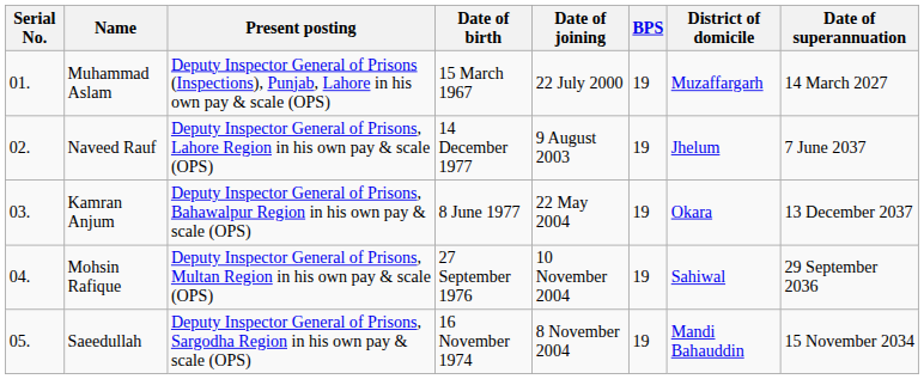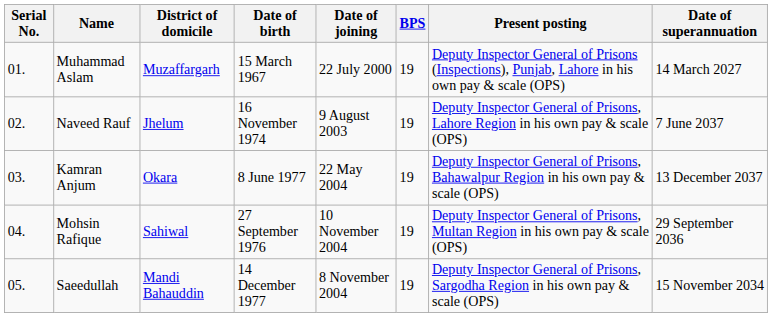 <table class="wikitable">
 <tr>
 <th>Serial No.</th>
 <th>Name</th>
-<th>Present posting</th>
+<th>District of domicile</th>
 <th>Date of birth</th>
 <th>Date of joining</th>
 <th><a href='#'>BPS</a></th>
-<th>District of domicile</th>
+<th>Present posting</th>
 <th>Date of superannuation</th>
 </tr>
 <tr>
 <td>01.</td>
 <td>Muhammad Aslam</td>
-<td><a href='#'>Deputy Inspector General of Prisons</a> (<a href='#'>Inspections</a>), <a href='#'>Punjab</a>, <a href='#'>Lahore</a> in his own pay & scale (OPS)</td>
+<td><a href='#'>Muzaffargarh</a></td>
 <td>15 March 1967</td>
 <td>22 July 2000</td>
 <td>19</td>
-<td><a href='#'>Muzaffargarh</a></td>
+<td><a href='#'>Deputy Inspector General of Prisons</a> (<a href='#'>Inspections</a>), <a href='#'>Punjab</a>, <a href='#'>Lahore</a> in his own pay & scale (OPS)</td>
 <td>14 March 2027</td>
 </tr>
 <tr>
 <td>02.</td>
 <td>Naveed Rauf</td>
-<td><a href='#'>Deputy Inspector General of Prisons</a>, <a href='#'>Lahore Region</a> in his own pay & scale (OPS)</td>
-<td>14 December 1977</td>
+<td><a href='#'>Jhelum</a></td>
+<td>16 November 1974</td>
 <td>9 August 2003</td>
 <td>19</td>
-<td><a href='#'>Jhelum</a></td>
+<td><a href='#'>Deputy Inspector General of Prisons</a>, <a href='#'>Lahore Region</a> in his own pay & scale (OPS)</td>
 <td>7 June 2037</td>
 </tr>
 <tr>
 <td>03.</td>
 <td>Kamran Anjum</td>
-<td><a href='#'>Deputy Inspector General of Prisons</a>, <a href='#'>Bahawalpur Region</a> in his own pay & scale (OPS)</td>
+<td><a href='#'>Okara</a></td>
 <td>8 June 1977</td>
 <td>22 May 2004</td>
 <td>19</td>
-<td><a href='#'>Okara</a></td>
+<td><a href='#'>Deputy Inspector General of Prisons</a>, <a href='#'>Bahawalpur Region</a> in his own pay & scale (OPS)</td>
 <td>13 December 2037</td>
 </tr>
 <tr>
 <td>04.</td>
 <td>Mohsin Rafique</td>
-<td><a href='#'>Deputy Inspector General of Prisons</a>, <a href='#'>Multan Region</a> in his own pay & scale (OPS)</td>
+<td><a href='#'>Sahiwal</a></td>
 <td>27 September 1976</td>
 <td>10 November 2004</td>
 <td>19</td>
-<td><a href='#'>Sahiwal</a></td>
+<td><a href='#'>Deputy Inspector General of Prisons</a>, <a href='#'>Multan Region</a> in his own pay & scale (OPS)</td>
 <td>29 September 2036</td>
 </tr>
 <tr>
 <td>05.</td>
 <td>Saeedullah</td>
-<td><a href='#'>Deputy Inspector General of Prisons</a>, <a href='#'>Sargodha Region</a> in his own pay & scale (OPS)</td>
-<td>16 November 1974</td>
+<td><a href='#'>Mandi Bahauddin</a></td>
+<td>14 December 1977</td>
 <td>8 November 2004</td>
 <td>19</td>
-<td><a href='#'>Mandi Bahauddin</a></td>
+<td><a href='#'>Deputy Inspector General of Prisons</a>, <a href='#'>Sargodha Region</a> in his own pay & scale (OPS)</td>
 <td>15 November 2034</td>
 </tr>
 </table>
